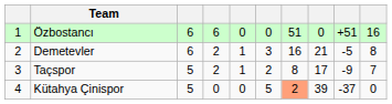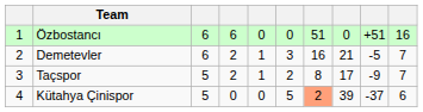 <table class=wikitable>
 <tr>
 <th width=28></th>
 <th width=190>Team</th>
 <th width=28></th>
 <th width=28></th>
 <th width=28></th>
 <th width=28></th>
 <th width=28></th>
 <th width=28></th>
 <th width=28></th>
 <th width=28></th>
 </tr>
 <tr align=center bgcolor=#cfc>
 <td>1</td>
 <td align=left>Özbostancı</td>
 <td>6</td>
 <td>6</td>
 <td>0</td>
 <td>0</td>
 <td>51</td>
 <td>0</td>
 <td>+51</td>
 <td>16</td>
 </tr>
 <tr align=center>
 <td>2</td>
 <td align=left>Demetevler</td>
 <td>6</td>
 <td>2</td>
 <td>1</td>
 <td>3</td>
 <td>16</td>
 <td>21</td>
 <td>-5</td>
-<td>8</td>
+<td>7</td>
 </tr>
 <tr align=center>
 <td>3</td>
 <td align=left>Taçspor</td>
 <td>5</td>
 <td>2</td>
 <td>1</td>
 <td>2</td>
 <td>8</td>
 <td>17</td>
 <td>-9</td>
 <td>7</td>
 </tr>
 <tr align=center>
 <td>4</td>
 <td align=left>Kütahya Çinispor</td>
 <td>5</td>
 <td>0</td>
 <td>0</td>
 <td>5</td>
 <td style="background: lightsalmon;">2</td>
 <td>39</td>
 <td>-37</td>
-<td>0</td>
+<td>6</td>
 </tr>
 </table>
